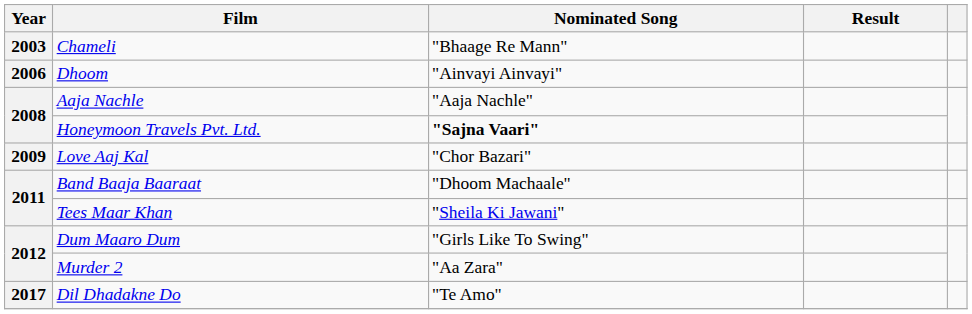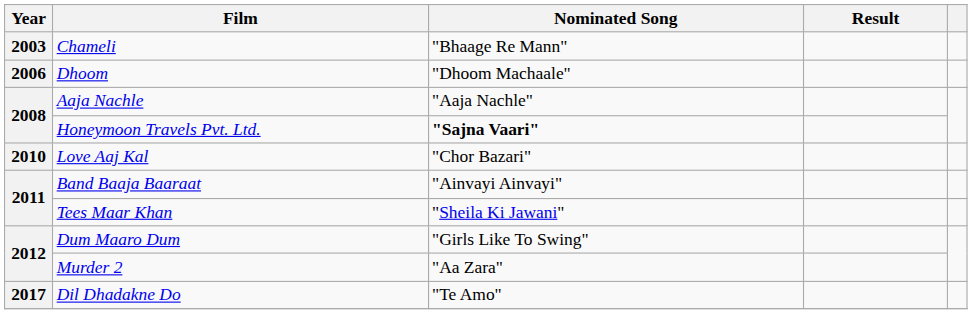 <table class="wikitable plainrowheaders" width="100%" textcolor:#000;">
 <tr>
 <th scope="col" width=5%><strong>Year</strong></th>
 <th scope="col" width=39%><strong>Film</strong></th>
 <th scope="col" width=39%><strong>Nominated Song</strong></th>
 <th scope="col" width=15%><strong>Result</strong></th>
 <th scope="col" width=2%><strong></strong></th>
 </tr>
 <tr>
 <th scope="row">2003</th>
 <td><em><a href='#'>Chameli</a></em></td>
 <td>"Bhaage Re Mann"</td>
 <td></td>
 <td style="text-align:center;"></td>
 </tr>
 <tr>
 <th scope="row">2006</th>
 <td><em><a href='#'>Dhoom</a></em></td>
-<td>"Ainvayi Ainvayi"</td>
+<td>"Dhoom Machaale"</td>
 <td></td>
 <td style="text-align:center;"></td>
 </tr>
 <tr>
 <th scope="row" rowspan="2">2008</th>
 <td><em><a href='#'>Aaja Nachle</a></em></td>
 <td>"Aaja Nachle"</td>
 <td></td>
 <td style="text-align:center;" rowspan="2"></td>
 </tr>
 <tr>
 <td><em><a href='#'>Honeymoon Travels Pvt. Ltd.</a></em></td>
 <td><strong>"Sajna Vaari"</strong></td>
 <td></td>
 </tr>
 <tr>
-<th scope="row">2009</th>
+<th scope="row">2010</th>
 <td><em><a href='#'>Love Aaj Kal</a></em></td>
 <td>"Chor Bazari"</td>
 <td></td>
 <td style="text-align:center;"></td>
 </tr>
 <tr>
 <th scope="row" rowspan="2">2011</th>
 <td><em><a href='#'>Band Baaja Baaraat</a></em></td>
-<td>"Dhoom Machaale"</td>
+<td>"Ainvayi Ainvayi"</td>
 <td></td>
 <td style="text-align:center;"></td>
 </tr>
 <tr>
 <td><em><a href='#'>Tees Maar Khan</a></em></td>
 <td>"<a href='#'>Sheila Ki Jawani</a>"</td>
 <td></td>
 <td style="text-align:center;"></td>
 </tr>
 <tr>
 <th scope="row" rowspan="2">2012</th>
 <td><em><a href='#'>Dum Maaro Dum</a></em></td>
 <td>"Girls Like To Swing"</td>
 <td></td>
 <td style="text-align:center;" rowspan="2"></td>
 </tr>
 <tr>
 <td><em><a href='#'>Murder 2</a></em></td>
 <td>"Aa Zara"</td>
 <td></td>
 </tr>
 <tr>
 <th scope="row">2017</th>
 <td><em><a href='#'>Dil Dhadakne Do</a></em></td>
 <td>"Te Amo"</td>
 <td></td>
 <td style="text-align:center;"></td>
 </tr>
 <tr>
 </tr>
 </table>
